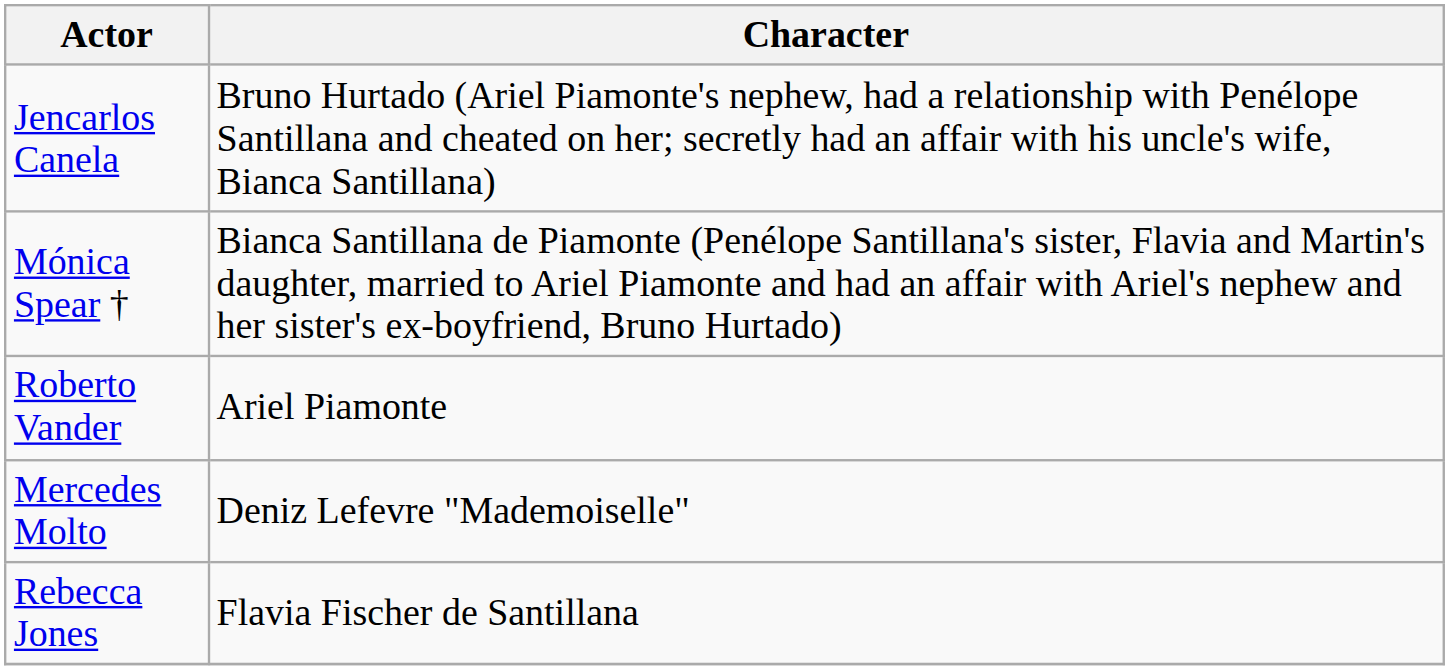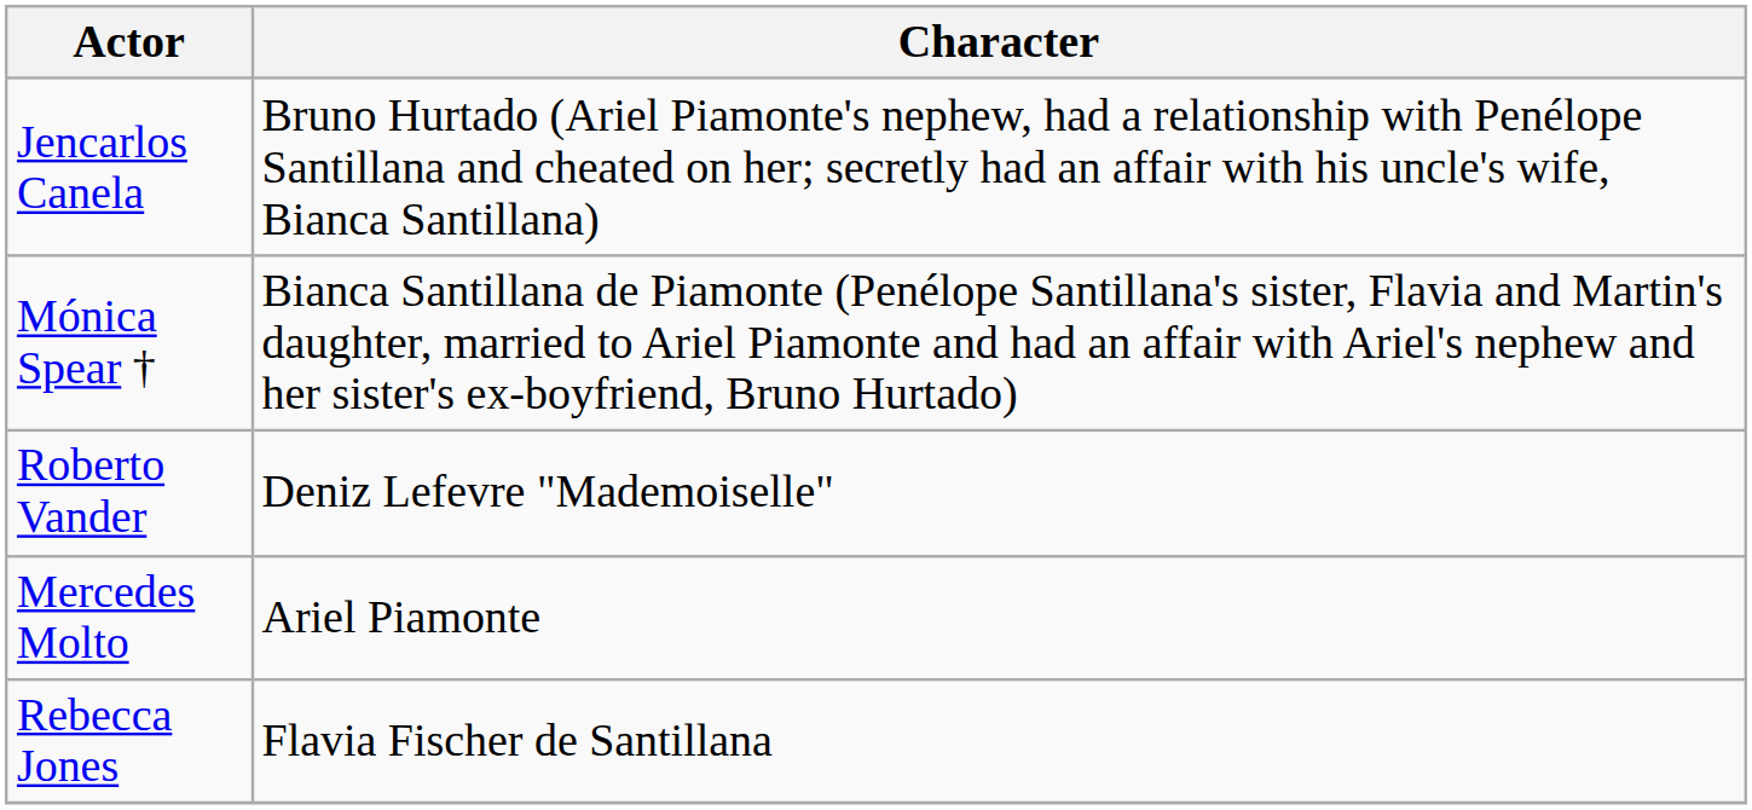 <table class="wikitable">
 <tr>
 <th>Actor</th>
 <th>Character</th>
 </tr>
 <tr>
 <td><a href='#'>Jencarlos Canela</a></td>
 <td>Bruno Hurtado (Ariel Piamonte's nephew, had a relationship with Penélope Santillana and cheated on her; secretly had an affair with his uncle's wife, Bianca Santillana)</td>
 </tr>
 <tr>
 <td><a href='#'>Mónica Spear</a> †</td>
 <td>Bianca Santillana de Piamonte (Penélope Santillana's sister, Flavia and Martin's daughter, married to Ariel Piamonte and had an affair with Ariel's nephew and her sister's ex-boyfriend, Bruno Hurtado)</td>
 </tr>
 <tr>
 <td><a href='#'>Roberto Vander</a></td>
-<td>Ariel Piamonte</td>
+<td>Deniz Lefevre "Mademoiselle"</td>
 </tr>
 <tr>
 <td><a href='#'>Mercedes Molto</a></td>
-<td>Deniz Lefevre "Mademoiselle"</td>
+<td>Ariel Piamonte</td>
 </tr>
 <tr>
 <td><a href='#'>Rebecca Jones</a></td>
 <td>Flavia Fischer de Santillana</td>
 </tr>
 <tr>
 </tr>
 </table>
